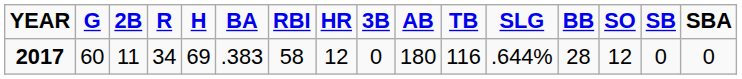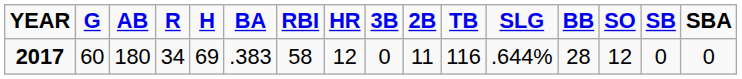 <table class="wikitable">
 <tr align=center>
 <td><strong>YEAR</strong></td>
 <td><strong><a href='#'>G</a></strong></td>
-<td><strong><a href='#'>2B</a></strong></td>
+<td><strong><a href='#'>AB</a></strong></td>
 <td><strong><a href='#'>R</a></strong></td>
 <td><strong><a href='#'>H</a></strong></td>
 <td><strong><a href='#'>BA</a></strong></td>
 <td><strong><a href='#'>RBI</a></strong></td>
 <td><strong><a href='#'>HR</a></strong></td>
 <td><strong><a href='#'>3B</a></strong></td>
-<td><strong><a href='#'>AB</a></strong></td>
+<td><strong><a href='#'>2B</a></strong></td>
 <td><strong><a href='#'>TB</a></strong></td>
 <td><strong><a href='#'>SLG</a></strong></td>
 <td><strong><a href='#'>BB</a></strong></td>
 <td><strong><a href='#'>SO</a></strong></td>
 <td><strong><a href='#'>SB</a></strong></td>
 <td><strong>SBA</strong></td>
 </tr>
 <tr align=center>
 <td><strong>2017</strong></td>
 <td>60</td>
-<td>11</td>
+<td>180</td>
 <td>34</td>
 <td>69</td>
 <td>.383</td>
 <td>58</td>
 <td>12</td>
 <td>0</td>
-<td>180</td>
+<td>11</td>
 <td>116</td>
 <td>.644%</td>
 <td>28</td>
 <td>12</td>
 <td>0</td>
 <td>0</td>
 </tr>
 </table>
